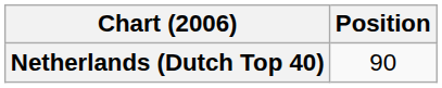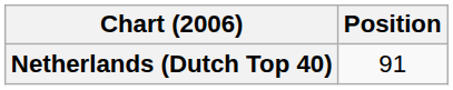 <table class="wikitable plainrowheaders" style="text-align:center">
 <tr>
 <th scope="col">Chart (2006)</th>
 <th scope="col">Position</th>
 </tr>
 <tr>
 <th scope="row">Netherlands (Dutch Top 40)</th>
-<td>90</td>
+<td>91</td>
 </tr>
 </table>
